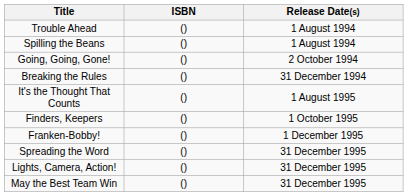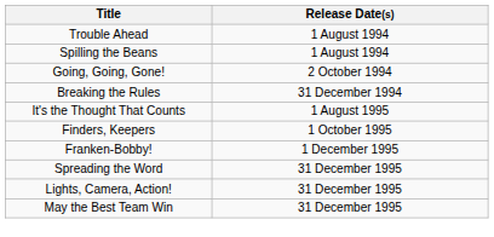 <table class="wikitable" style="width:40%; text-align:Center;">
 <tr>
 <th rowspan="1" width="15%">Title</th>
-<th rowspan="1" width="15%">ISBN</th>
 <th rowspan="1" width="20%">Release Date<small>(s)</small></th>
 </tr>
 <tr>
 <td>Trouble Ahead</td>
-<td>()</td>
 <td>1 August 1994</td>
 </tr>
 <tr>
 <td>Spilling the Beans</td>
-<td>()</td>
 <td>1 August 1994</td>
 </tr>
 <tr>
 <td>Going, Going, Gone!</td>
-<td>()</td>
 <td>2 October 1994</td>
 </tr>
 <tr>
 <td>Breaking the Rules</td>
-<td>()</td>
 <td>31 December 1994</td>
 </tr>
 <tr>
 <td>It's the Thought That Counts</td>
-<td>()</td>
 <td>1 August 1995</td>
 </tr>
 <tr>
 <td>Finders, Keepers</td>
-<td>()</td>
 <td>1 October 1995</td>
 </tr>
 <tr>
 <td>Franken-Bobby!</td>
-<td>()</td>
 <td>1 December 1995</td>
 </tr>
 <tr>
 <td>Spreading the Word</td>
-<td>()</td>
 <td>31 December 1995</td>
 </tr>
 <tr>
 <td>Lights, Camera, Action!</td>
-<td>()</td>
 <td>31 December 1995</td>
 </tr>
 <tr>
 <td>May the Best Team Win</td>
-<td>()</td>
 <td>31 December 1995</td>
 </tr>
 </table>
